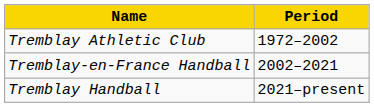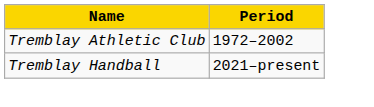 <table class="wikitable" style="text-align: left">
 <tr>
 <th style="color:black; background:#FaD600">Name</th>
 <th style="color:black; background:#FaD600">Period</th>
 </tr>
 <tr>
 <td align=left><em>Tremblay Athletic Club</em></td>
 <td>1972–2002</td>
 </tr>
 <tr>
-<td align=left><em>Tremblay-en-France Handball</em></td>
-<td>2002–2021</td>
-</tr>
-<tr>
 <td align=left><em>Tremblay Handball</em></td>
 <td>2021–present</td>
 </tr>
 </table>
